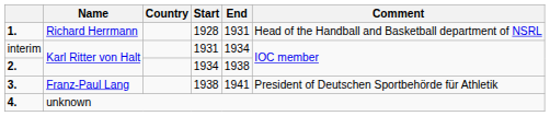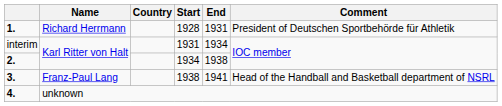 <table class="wikitable">
 <tr>
 <th></th>
 <th>Name</th>
 <th>Country</th>
 <th>Start</th>
 <th>End</th>
 <th>Comment</th>
 </tr>
 <tr>
 <td><strong>1.</strong></td>
 <td><a href='#'>Richard Herrmann</a></td>
 <td></td>
 <td>1928</td>
 <td>1931</td>
-<td>Head of the Handball and Basketball department of <a href='#'>NSRL</a></td>
+<td>President of Deutschen Sportbehörde für Athletik</td>
 </tr>
 <tr>
 <td>interim</td>
 <td rowspan=2><a href='#'>Karl Ritter von Halt</a></td>
 <td></td>
 <td>1931</td>
 <td>1934</td>
 <td rowspan=2><a href='#'>IOC member</a></td>
 </tr>
 <tr>
 <td><strong>2.</strong></td>
 <td></td>
 <td>1934</td>
 <td>1938</td>
 </tr>
 <tr>
 <td><strong>3.</strong></td>
 <td><a href='#'>Franz-Paul Lang</a></td>
 <td></td>
 <td>1938</td>
 <td>1941</td>
-<td>President of Deutschen Sportbehörde für Athletik</td>
+<td>Head of the Handball and Basketball department of <a href='#'>NSRL</a></td>
 </tr>
 <tr>
 <td><strong>4.</strong></td>
 <td colspan="5">unknown</td>
 </tr>
 </table>
